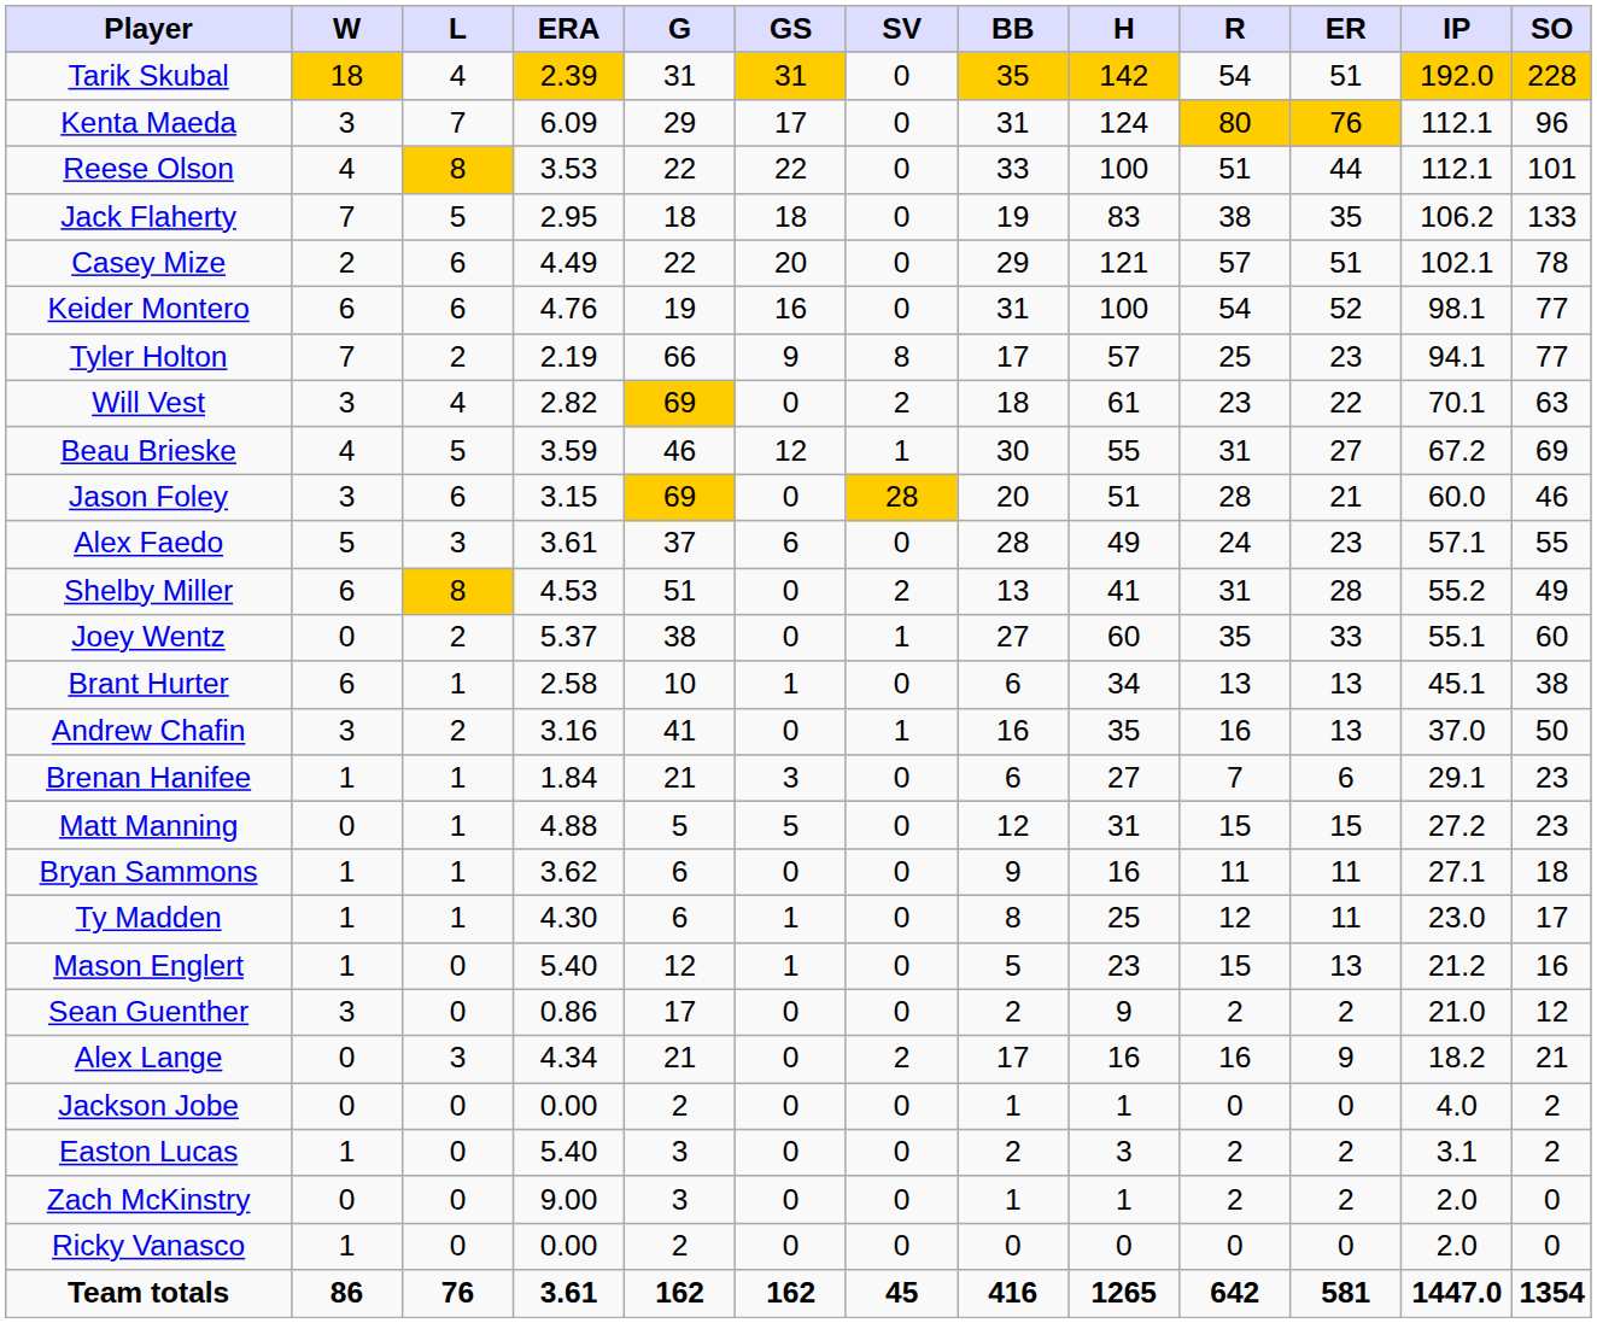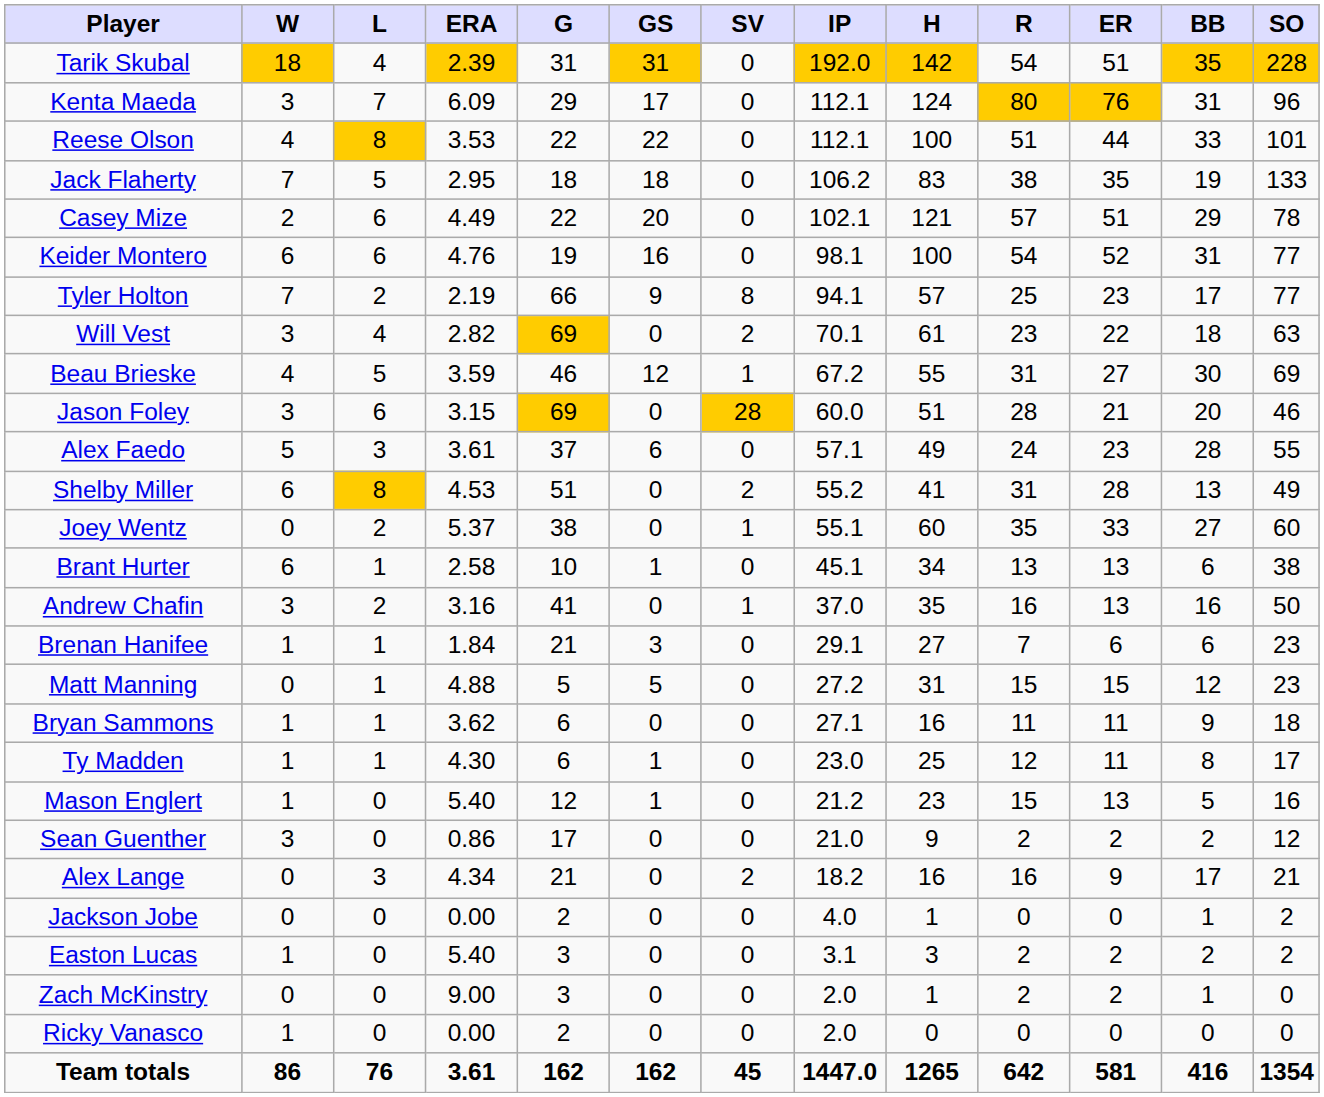 <table class="wikitable" style="text-align:center;">
 <tr>
 <th style="background:#ddf;width:18%;"><strong>Player</strong></th>
 <th style="background:#ddf;width:7%;"><strong>W</strong></th>
 <th style="background:#ddf;width:7%;"><strong>L</strong></th>
 <th style="background:#ddf;width:7%;"><strong>ERA</strong></th>
 <th style="background:#ddf;width:7%;"><strong>G</strong></th>
 <th style="background:#ddf;width:7%;"><strong>GS</strong></th>
 <th style="background:#ddf;width:7%;"><strong>SV</strong></th>
-<th style="background:#ddf;width:7%;"><strong>BB</strong></th>
+<th style="background:#ddf;width:7%;"><strong>IP</strong></th>
 <th style="background:#ddf;width:7%;"><strong>H</strong></th>
 <th style="background:#ddf;width:7%;"><strong>R</strong></th>
 <th style="background:#ddf;width:7%;"><strong>ER</strong></th>
-<th style="background:#ddf;width:7%;"><strong>IP</strong></th>
+<th style="background:#ddf;width:7%;"><strong>BB</strong></th>
 <th style="background:#ddf;width;7%;"><strong>SO</strong></th>
 </tr>
 <tr>
 <td><a href='#'>Tarik Skubal</a></td>
 <td bgcolor=#ffcc00>18</td>
 <td>4</td>
 <td bgcolor=#ffcc00>2.39</td>
 <td>31</td>
 <td bgcolor=#ffcc00>31</td>
 <td>0</td>
-<td bgcolor=#ffcc00>35</td>
+<td bgcolor=#ffcc00>192.0</td>
 <td bgcolor=#ffcc00>142</td>
 <td>54</td>
 <td>51</td>
-<td bgcolor=#ffcc00>192.0</td>
+<td bgcolor=#ffcc00>35</td>
 <td bgcolor=#ffcc00>228</td>
 </tr>
 <tr>
 <td><a href='#'>Kenta Maeda</a></td>
 <td>3</td>
 <td>7</td>
 <td>6.09</td>
 <td>29</td>
 <td>17</td>
 <td>0</td>
-<td>31</td>
+<td>112.1</td>
 <td>124</td>
 <td bgcolor=#ffcc00>80</td>
 <td bgcolor=#ffcc00>76</td>
-<td>112.1</td>
+<td>31</td>
 <td>96</td>
 </tr>
 <tr>
 <td><a href='#'>Reese Olson</a></td>
 <td>4</td>
 <td bgcolor=#ffcc00>8</td>
 <td>3.53</td>
 <td>22</td>
 <td>22</td>
 <td>0</td>
-<td>33</td>
+<td>112.1</td>
 <td>100</td>
 <td>51</td>
 <td>44</td>
-<td>112.1</td>
+<td>33</td>
 <td>101</td>
 </tr>
 <tr>
 <td><a href='#'>Jack Flaherty</a></td>
 <td>7</td>
 <td>5</td>
 <td>2.95</td>
 <td>18</td>
 <td>18</td>
 <td>0</td>
-<td>19</td>
+<td>106.2</td>
 <td>83</td>
 <td>38</td>
 <td>35</td>
-<td>106.2</td>
+<td>19</td>
 <td>133</td>
 </tr>
 <tr>
 <td><a href='#'>Casey Mize</a></td>
 <td>2</td>
 <td>6</td>
 <td>4.49</td>
 <td>22</td>
 <td>20</td>
 <td>0</td>
-<td>29</td>
+<td>102.1</td>
 <td>121</td>
 <td>57</td>
 <td>51</td>
-<td>102.1</td>
+<td>29</td>
 <td>78</td>
 </tr>
 <tr>
 <td><a href='#'>Keider Montero</a></td>
 <td>6</td>
 <td>6</td>
 <td>4.76</td>
 <td>19</td>
 <td>16</td>
 <td>0</td>
-<td>31</td>
+<td>98.1</td>
 <td>100</td>
 <td>54</td>
 <td>52</td>
-<td>98.1</td>
+<td>31</td>
 <td>77</td>
 </tr>
 <tr>
 <td><a href='#'>Tyler Holton</a></td>
 <td>7</td>
 <td>2</td>
 <td>2.19</td>
 <td>66</td>
 <td>9</td>
 <td>8</td>
-<td>17</td>
+<td>94.1</td>
 <td>57</td>
 <td>25</td>
 <td>23</td>
-<td>94.1</td>
+<td>17</td>
 <td>77</td>
 </tr>
 <tr>
 <td><a href='#'>Will Vest</a></td>
 <td>3</td>
 <td>4</td>
 <td>2.82</td>
 <td bgcolor=#ffcc00>69</td>
 <td>0</td>
 <td>2</td>
-<td>18</td>
+<td>70.1</td>
 <td>61</td>
 <td>23</td>
 <td>22</td>
-<td>70.1</td>
+<td>18</td>
 <td>63</td>
 </tr>
 <tr>
 <td><a href='#'>Beau Brieske</a></td>
 <td>4</td>
 <td>5</td>
 <td>3.59</td>
 <td>46</td>
 <td>12</td>
 <td>1</td>
-<td>30</td>
+<td>67.2</td>
 <td>55</td>
 <td>31</td>
 <td>27</td>
-<td>67.2</td>
+<td>30</td>
 <td>69</td>
 </tr>
 <tr>
 <td><a href='#'>Jason Foley</a></td>
 <td>3</td>
 <td>6</td>
 <td>3.15</td>
 <td bgcolor=#ffcc00>69</td>
 <td>0</td>
 <td bgcolor=#ffcc00>28</td>
-<td>20</td>
+<td>60.0</td>
 <td>51</td>
 <td>28</td>
 <td>21</td>
-<td>60.0</td>
+<td>20</td>
 <td>46</td>
 </tr>
 <tr>
 <td><a href='#'>Alex Faedo</a></td>
 <td>5</td>
 <td>3</td>
 <td>3.61</td>
 <td>37</td>
 <td>6</td>
 <td>0</td>
-<td>28</td>
+<td>57.1</td>
 <td>49</td>
 <td>24</td>
 <td>23</td>
-<td>57.1</td>
+<td>28</td>
 <td>55</td>
 </tr>
 <tr>
 <td><a href='#'>Shelby Miller</a></td>
 <td>6</td>
 <td bgcolor=#ffcc00>8</td>
 <td>4.53</td>
 <td>51</td>
 <td>0</td>
 <td>2</td>
-<td>13</td>
+<td>55.2</td>
 <td>41</td>
 <td>31</td>
 <td>28</td>
-<td>55.2</td>
+<td>13</td>
 <td>49</td>
 </tr>
 <tr>
 <td><a href='#'>Joey Wentz</a></td>
 <td>0</td>
 <td>2</td>
 <td>5.37</td>
 <td>38</td>
 <td>0</td>
 <td>1</td>
-<td>27</td>
+<td>55.1</td>
 <td>60</td>
 <td>35</td>
 <td>33</td>
-<td>55.1</td>
+<td>27</td>
 <td>60</td>
 </tr>
 <tr>
 <td><a href='#'>Brant Hurter</a></td>
 <td>6</td>
 <td>1</td>
 <td>2.58</td>
 <td>10</td>
 <td>1</td>
 <td>0</td>
-<td>6</td>
+<td>45.1</td>
 <td>34</td>
 <td>13</td>
 <td>13</td>
-<td>45.1</td>
+<td>6</td>
 <td>38</td>
 </tr>
 <tr>
 <td><a href='#'>Andrew Chafin</a></td>
 <td>3</td>
 <td>2</td>
 <td>3.16</td>
 <td>41</td>
 <td>0</td>
 <td>1</td>
-<td>16</td>
+<td>37.0</td>
 <td>35</td>
 <td>16</td>
 <td>13</td>
-<td>37.0</td>
+<td>16</td>
 <td>50</td>
 </tr>
 <tr>
 <td><a href='#'>Brenan Hanifee</a></td>
 <td>1</td>
 <td>1</td>
 <td>1.84</td>
 <td>21</td>
 <td>3</td>
 <td>0</td>
-<td>6</td>
+<td>29.1</td>
 <td>27</td>
 <td>7</td>
 <td>6</td>
-<td>29.1</td>
+<td>6</td>
 <td>23</td>
 </tr>
 <tr>
 <td><a href='#'>Matt Manning</a></td>
 <td>0</td>
 <td>1</td>
 <td>4.88</td>
 <td>5</td>
 <td>5</td>
 <td>0</td>
-<td>12</td>
+<td>27.2</td>
 <td>31</td>
 <td>15</td>
 <td>15</td>
-<td>27.2</td>
+<td>12</td>
 <td>23</td>
 </tr>
 <tr>
 <td><a href='#'>Bryan Sammons</a></td>
 <td>1</td>
 <td>1</td>
 <td>3.62</td>
 <td>6</td>
 <td>0</td>
 <td>0</td>
-<td>9</td>
+<td>27.1</td>
 <td>16</td>
 <td>11</td>
 <td>11</td>
-<td>27.1</td>
+<td>9</td>
 <td>18</td>
 </tr>
 <tr>
 <td><a href='#'>Ty Madden</a></td>
 <td>1</td>
 <td>1</td>
 <td>4.30</td>
 <td>6</td>
 <td>1</td>
 <td>0</td>
-<td>8</td>
+<td>23.0</td>
 <td>25</td>
 <td>12</td>
 <td>11</td>
-<td>23.0</td>
+<td>8</td>
 <td>17</td>
 </tr>
 <tr>
 <td><a href='#'>Mason Englert</a></td>
 <td>1</td>
 <td>0</td>
 <td>5.40</td>
 <td>12</td>
 <td>1</td>
 <td>0</td>
-<td>5</td>
+<td>21.2</td>
 <td>23</td>
 <td>15</td>
 <td>13</td>
-<td>21.2</td>
+<td>5</td>
 <td>16</td>
 </tr>
 <tr>
 <td><a href='#'>Sean Guenther</a></td>
 <td>3</td>
 <td>0</td>
 <td>0.86</td>
 <td>17</td>
 <td>0</td>
 <td>0</td>
-<td>2</td>
+<td>21.0</td>
 <td>9</td>
 <td>2</td>
 <td>2</td>
-<td>21.0</td>
+<td>2</td>
 <td>12</td>
 </tr>
 <tr>
 <td><a href='#'>Alex Lange</a></td>
 <td>0</td>
 <td>3</td>
 <td>4.34</td>
 <td>21</td>
 <td>0</td>
 <td>2</td>
-<td>17</td>
+<td>18.2</td>
 <td>16</td>
 <td>16</td>
 <td>9</td>
-<td>18.2</td>
+<td>17</td>
 <td>21</td>
 </tr>
 <tr>
 <td><a href='#'>Jackson Jobe</a></td>
 <td>0</td>
 <td>0</td>
 <td>0.00</td>
 <td>2</td>
 <td>0</td>
 <td>0</td>
-<td>1</td>
+<td>4.0</td>
 <td>1</td>
 <td>0</td>
 <td>0</td>
-<td>4.0</td>
+<td>1</td>
 <td>2</td>
 </tr>
 <tr>
 <td><a href='#'>Easton Lucas</a></td>
 <td>1</td>
 <td>0</td>
 <td>5.40</td>
 <td>3</td>
 <td>0</td>
 <td>0</td>
-<td>2</td>
+<td>3.1</td>
 <td>3</td>
 <td>2</td>
 <td>2</td>
-<td>3.1</td>
+<td>2</td>
 <td>2</td>
 </tr>
 <tr>
 <td><a href='#'>Zach McKinstry</a></td>
 <td>0</td>
 <td>0</td>
 <td>9.00</td>
 <td>3</td>
 <td>0</td>
 <td>0</td>
-<td>1</td>
+<td>2.0</td>
 <td>1</td>
 <td>2</td>
 <td>2</td>
-<td>2.0</td>
+<td>1</td>
 <td>0</td>
 </tr>
 <tr>
 <td><a href='#'>Ricky Vanasco</a></td>
 <td>1</td>
 <td>0</td>
 <td>0.00</td>
 <td>2</td>
 <td>0</td>
 <td>0</td>
+<td>2.0</td>
 <td>0</td>
 <td>0</td>
 <td>0</td>
 <td>0</td>
-<td>2.0</td>
 <td>0</td>
 </tr>
 <tr>
 <td><strong>Team totals</strong></td>
 <td><strong>86</strong></td>
 <td><strong>76</strong></td>
 <td><strong>3.61</strong></td>
 <td><strong>162</strong></td>
 <td><strong>162</strong></td>
 <td><strong>45</strong></td>
-<td><strong>416</strong></td>
+<td><strong>1447.0</strong></td>
 <td><strong>1265</strong></td>
 <td><strong>642</strong></td>
 <td><strong>581</strong></td>
-<td><strong>1447.0</strong></td>
+<td><strong>416</strong></td>
 <td><strong>1354</strong></td>
 </tr>
 </table>
